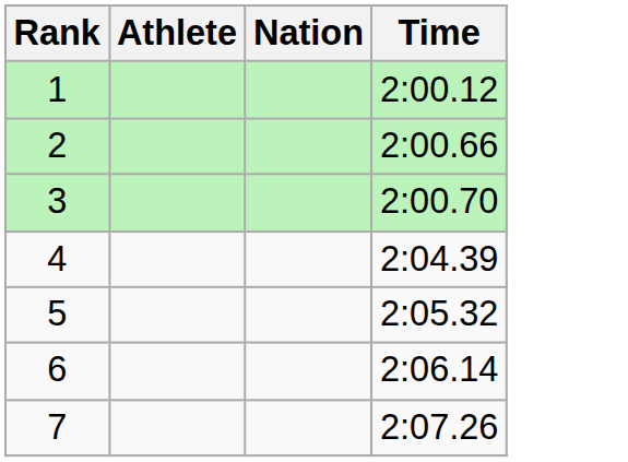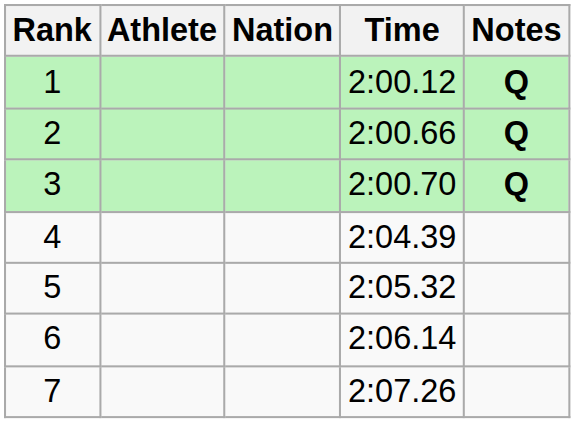 <table class="wikitable sortable" style="text-align:center">
 <tr>
 <th>Rank</th>
 <th>Athlete</th>
 <th>Nation</th>
 <th>Time</th>
+<th>Notes</th>
 </tr>
 <tr bgcolor=#bbf3bb>
 <td>1</td>
 <td align=left></td>
 <td align=left></td>
 <td>2:00.12</td>
+<td><strong>Q</strong></td>
 </tr>
 <tr bgcolor=#bbf3bb>
 <td>2</td>
 <td align=left></td>
 <td align=left></td>
 <td>2:00.66</td>
+<td><strong>Q</strong></td>
 </tr>
 <tr bgcolor=#bbf3bb>
 <td>3</td>
 <td align=left></td>
 <td align=left></td>
 <td>2:00.70</td>
+<td><strong>Q</strong></td>
 </tr>
 <tr>
 <td>4</td>
 <td align=left></td>
 <td align=left></td>
 <td>2:04.39</td>
+<td></td>
 </tr>
 <tr>
 <td>5</td>
 <td align=left></td>
 <td align=left></td>
 <td>2:05.32</td>
+<td></td>
 </tr>
 <tr>
 <td>6</td>
 <td align=left></td>
 <td align=left></td>
 <td>2:06.14</td>
+<td></td>
 </tr>
 <tr>
 <td>7</td>
 <td align=left></td>
 <td align=left></td>
 <td>2:07.26</td>
+<td></td>
 </tr>
 </table>
